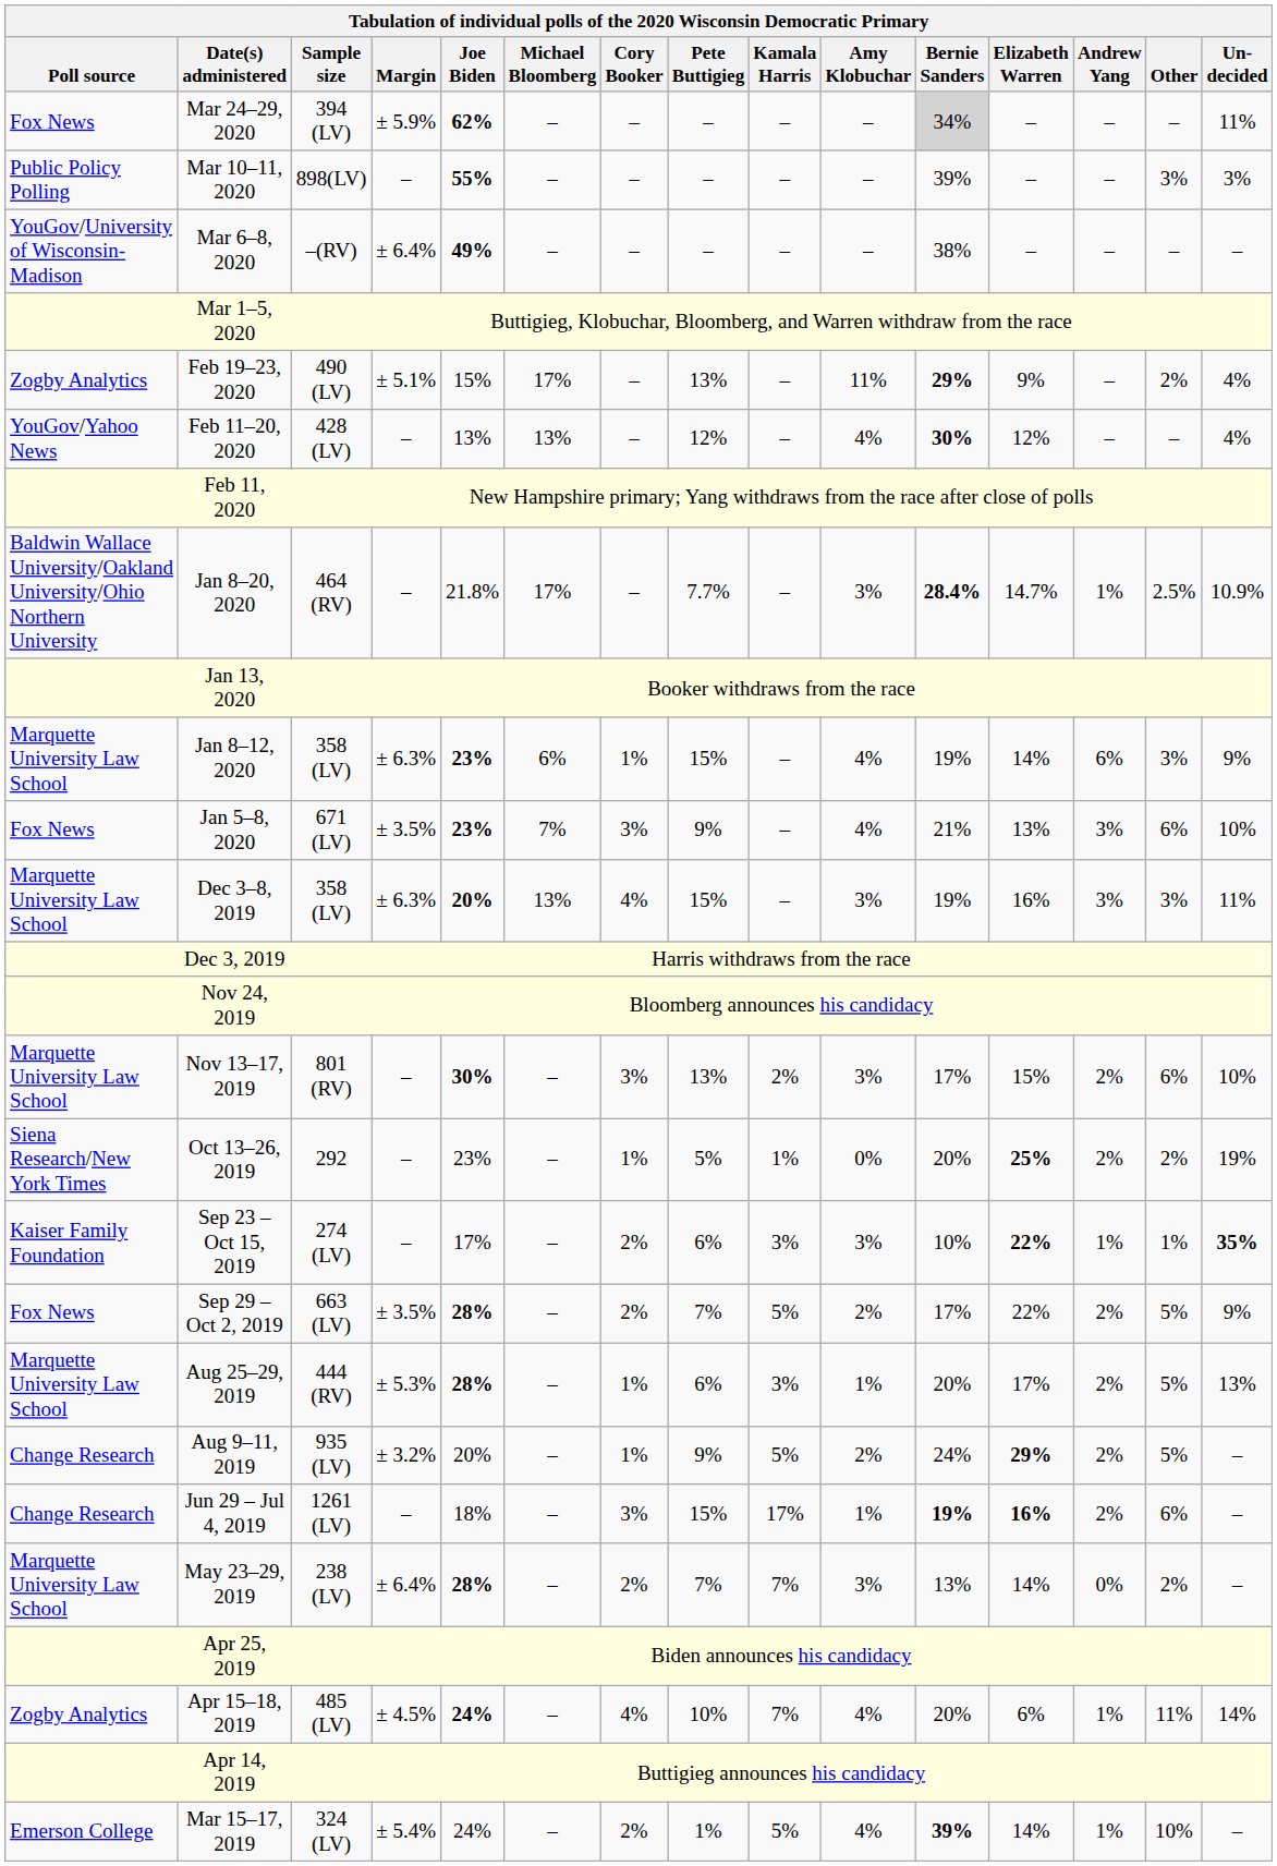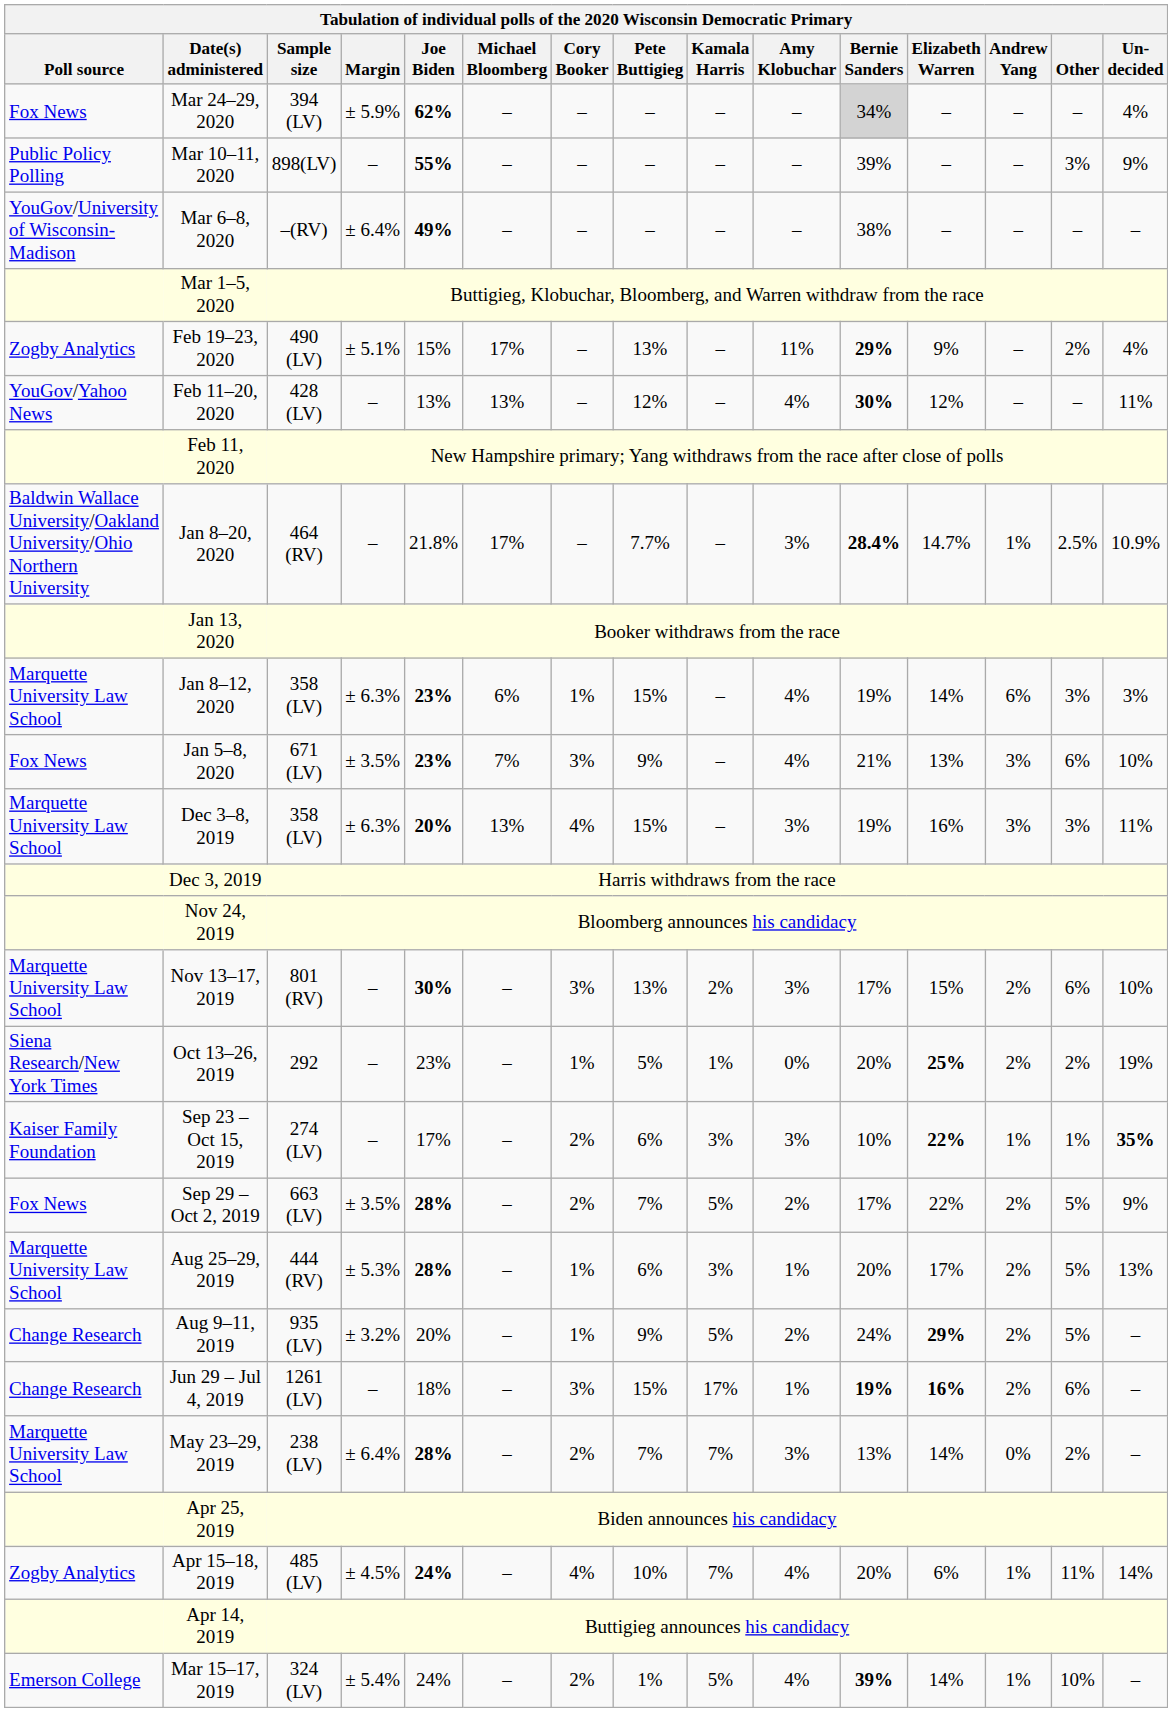 <table class="wikitable mw-collapsible mw-collapsed" style="font-size:90%;text-align:center;">
 <tr style="vertical-align:bottom; font-size:90%;">
 <th colspan="17">Tabulation of individual polls of the 2020 Wisconsin Democratic Primary</th>
 </tr>
 <tr valign=bottom style="font-size:90%;">
 <th style="width:160px;">Poll source</th>
 <th>Date(s)<br>administered</th>
 <th>Sample<br>size</th>
 <th>Margin<br></th>
 <th>Joe<br>Biden</th>
 <th>Michael<br>Bloomberg</th>
 <th>Cory<br>Booker</th>
 <th>Pete<br>Buttigieg</th>
 <th>Kamala<br>Harris</th>
 <th>Amy<br>Klobuchar</th>
 <th>Bernie<br>Sanders</th>
 <th>Elizabeth<br>Warren</th>
 <th>Andrew<br>Yang</th>
 <th>Other</th>
 <th>Un-<br>decided</th>
 </tr>
 <tr>
 <td style="text-align:left;"><a href='#'>Fox News</a></td>
 <td>Mar 24–29, 2020</td>
 <td>394 (LV)</td>
 <td>± 5.9%</td>
 <td><strong>62%</strong></td>
 <td>–</td>
 <td>–</td>
 <td>–</td>
 <td>–</td>
 <td>–</td>
 <td style="background: lightgrey;">34%</td>
 <td>–</td>
 <td>–</td>
 <td>–</td>
-<td>11%</td>
+<td>4%</td>
 </tr>
 <tr>
 <td style="text-align:left;"><a href='#'>Public Policy Polling</a></td>
 <td>Mar 10–11, 2020</td>
 <td>898(LV)</td>
 <td>–</td>
 <td><strong>55%</strong></td>
 <td>–</td>
 <td>–</td>
 <td>–</td>
 <td>–</td>
 <td>–</td>
 <td>39%</td>
 <td>–</td>
 <td>–</td>
 <td>3%</td>
-<td>3%</td>
+<td>9%</td>
 </tr>
 <tr>
 <td style="text-align:left;"><a href='#'>YouGov</a>/<a href='#'>University of Wisconsin-Madison</a></td>
 <td>Mar 6–8, 2020</td>
 <td>–(RV)</td>
 <td>± 6.4%</td>
 <td><strong>49%</strong></td>
 <td>–</td>
 <td>–</td>
 <td>–</td>
 <td>–</td>
 <td>–</td>
 <td>38%</td>
 <td>–</td>
 <td>–</td>
 <td>–</td>
 <td>–</td>
 </tr>
 <tr style="background:lightyellow;">
 <td style="border-right-style:hidden;"></td>
 <td style="border-right-style:hidden;">Mar 1–5, 2020</td>
 <td colspan="13">Buttigieg, Klobuchar, Bloomberg, and Warren withdraw from the race</td>
 </tr>
 <tr>
 <td style="text-align:left;"><a href='#'>Zogby Analytics</a></td>
 <td>Feb 19–23, 2020</td>
 <td>490 (LV)</td>
 <td>± 5.1%</td>
 <td>15%</td>
 <td>17%</td>
 <td>–</td>
 <td>13%</td>
 <td>–</td>
 <td>11%</td>
 <td><strong>29%</strong></td>
 <td>9%</td>
 <td>–</td>
 <td>2%</td>
 <td>4%</td>
 </tr>
 <tr>
 <td style="text-align:left;"><a href='#'>YouGov</a>/<a href='#'>Yahoo News</a></td>
 <td>Feb 11–20, 2020</td>
 <td>428 (LV)</td>
 <td>–</td>
 <td>13%</td>
 <td>13%</td>
 <td>–</td>
 <td>12%</td>
 <td>–</td>
 <td>4%</td>
 <td><strong>30%</strong></td>
 <td>12%</td>
 <td>–</td>
 <td>–</td>
-<td>4%</td>
+<td>11%</td>
 </tr>
 <tr style="background:lightyellow;">
 <td style="border-right-style:hidden;"></td>
 <td style="border-right-style:hidden;">Feb 11, 2020</td>
 <td colspan="13">New Hampshire primary; Yang withdraws from the race after close of polls</td>
 </tr>
 <tr>
 <td style="text-align:left;"><a href='#'>Baldwin Wallace University</a>/<a href='#'>Oakland University</a>/<a href='#'>Ohio Northern University</a></td>
 <td>Jan 8–20, 2020</td>
 <td>464 (RV)</td>
 <td>–</td>
 <td>21.8%</td>
 <td>17%</td>
 <td>–</td>
 <td>7.7%</td>
 <td>–</td>
 <td>3%</td>
 <td><strong>28.4%</strong></td>
 <td>14.7%</td>
 <td>1%</td>
 <td>2.5%</td>
 <td>10.9%</td>
 </tr>
 <tr style="background:lightyellow;">
 <td style="border-right-style:hidden;"></td>
 <td style="border-right-style:hidden;">Jan 13, 2020</td>
 <td colspan="13">Booker withdraws from the race</td>
 </tr>
 <tr>
 <td style="text-align:left;"><a href='#'>Marquette University Law School</a></td>
 <td>Jan 8–12, 2020</td>
 <td>358 (LV)</td>
 <td>± 6.3%</td>
 <td><strong>23%</strong></td>
 <td>6%</td>
 <td>1%</td>
 <td>15%</td>
 <td>–</td>
 <td>4%</td>
 <td>19%</td>
 <td>14%</td>
 <td>6%</td>
 <td>3%</td>
-<td>9%</td>
+<td>3%</td>
 </tr>
 <tr>
 <td style="text-align:left;"><a href='#'>Fox News</a></td>
 <td>Jan 5–8, 2020</td>
 <td>671 (LV)</td>
 <td>± 3.5%</td>
 <td><strong>23%</strong></td>
 <td>7%</td>
 <td>3%</td>
 <td>9%</td>
 <td>–</td>
 <td>4%</td>
 <td>21%</td>
 <td>13%</td>
 <td>3%</td>
 <td>6%</td>
 <td>10%</td>
 </tr>
 <tr>
 <td style="text-align:left;"><a href='#'>Marquette University Law School</a></td>
 <td>Dec 3–8, 2019</td>
 <td>358 (LV)</td>
 <td>± 6.3%</td>
 <td><strong>20%</strong></td>
 <td>13%</td>
 <td>4%</td>
 <td>15%</td>
 <td>–</td>
 <td>3%</td>
 <td>19%</td>
 <td>16%</td>
 <td>3%</td>
 <td>3%</td>
 <td>11%</td>
 </tr>
 <tr style="background:lightyellow;">
 <td style="border-right-style:hidden;"></td>
 <td style="border-right-style:hidden;">Dec 3, 2019</td>
 <td colspan="13">Harris withdraws from the race</td>
 </tr>
 <tr style="background:lightyellow;">
 <td style="border-right-style:hidden;"></td>
 <td style="border-right-style:hidden;">Nov 24, 2019</td>
 <td colspan="13">Bloomberg announces <a href='#'>his candidacy</a></td>
 </tr>
 <tr>
 <td style="text-align:left;"><a href='#'>Marquette University Law School</a></td>
 <td>Nov 13–17, 2019</td>
 <td>801 (RV)</td>
 <td>–</td>
 <td><strong>30%</strong></td>
 <td>–</td>
 <td>3%</td>
 <td>13%</td>
 <td>2%</td>
 <td>3%</td>
 <td>17%</td>
 <td>15%</td>
 <td>2%</td>
 <td>6%</td>
 <td>10%</td>
 </tr>
 <tr>
 <td style="text-align:left;"><a href='#'>Siena Research</a>/<a href='#'>New York Times</a></td>
 <td>Oct 13–26, 2019</td>
 <td>292</td>
 <td>–</td>
 <td>23%</td>
 <td>–</td>
 <td>1%</td>
 <td>5%</td>
 <td>1%</td>
 <td>0%</td>
 <td>20%</td>
 <td><strong>25%</strong></td>
 <td>2%</td>
 <td>2%</td>
 <td>19%</td>
 </tr>
 <tr>
 <td style="text-align:left;"><a href='#'>Kaiser Family Foundation</a></td>
 <td>Sep 23 – Oct 15, 2019</td>
 <td>274 (LV)</td>
 <td>–</td>
 <td>17%</td>
 <td>–</td>
 <td>2%</td>
 <td>6%</td>
 <td>3%</td>
 <td>3%</td>
 <td>10%</td>
 <td><strong>22%</strong></td>
 <td>1%</td>
 <td>1%</td>
 <td><strong>35%</strong></td>
 </tr>
 <tr>
 <td style="text-align:left;"><a href='#'>Fox News</a></td>
 <td>Sep 29 – Oct 2, 2019</td>
 <td>663 (LV)</td>
 <td>± 3.5%</td>
 <td><strong>28%</strong></td>
 <td>–</td>
 <td>2%</td>
 <td>7%</td>
 <td>5%</td>
 <td>2%</td>
 <td>17%</td>
 <td>22%</td>
 <td>2%</td>
 <td>5%</td>
 <td>9%</td>
 </tr>
 <tr>
 <td style="text-align:left;"><a href='#'>Marquette University Law School</a></td>
 <td>Aug 25–29, 2019</td>
 <td>444 (RV)</td>
 <td>± 5.3%</td>
 <td><strong>28%</strong></td>
 <td>–</td>
 <td>1%</td>
 <td>6%</td>
 <td>3%</td>
 <td>1%</td>
 <td>20%</td>
 <td>17%</td>
 <td>2%</td>
 <td>5%</td>
 <td>13%</td>
 </tr>
 <tr>
 <td style="text-align:left;"><a href='#'>Change Research</a></td>
 <td>Aug 9–11, 2019</td>
 <td>935 (LV)</td>
 <td>± 3.2%</td>
 <td>20%</td>
 <td>–</td>
 <td>1%</td>
 <td>9%</td>
 <td>5%</td>
 <td>2%</td>
 <td>24%</td>
 <td><strong>29%</strong></td>
 <td>2%</td>
 <td>5%</td>
 <td>–</td>
 </tr>
 <tr>
 <td style="text-align:left;"><a href='#'>Change Research</a></td>
 <td>Jun 29 – Jul 4, 2019</td>
 <td>1261 (LV)</td>
 <td>–</td>
 <td>18%</td>
 <td>–</td>
 <td>3%</td>
 <td>15%</td>
 <td>17%</td>
 <td>1%</td>
 <td><strong>19%</strong></td>
 <td><strong>16%</strong></td>
 <td>2%</td>
 <td>6%</td>
 <td>–</td>
 </tr>
 <tr>
 <td style="text-align:left;"><a href='#'>Marquette University Law School</a></td>
 <td>May 23–29, 2019</td>
 <td>238 (LV)</td>
 <td>± 6.4%</td>
 <td><strong>28%</strong></td>
 <td>–</td>
 <td>2%</td>
 <td>7%</td>
 <td>7%</td>
 <td>3%</td>
 <td>13%</td>
 <td>14%</td>
 <td>0%</td>
 <td>2%</td>
 <td>–</td>
 </tr>
 <tr style="background:lightyellow;">
 <td style="border-right-style:hidden;"></td>
 <td style="border-right-style:hidden;">Apr 25, 2019</td>
 <td colspan="13">Biden announces <a href='#'>his candidacy</a></td>
 </tr>
 <tr>
 <td style="text-align:left;"><a href='#'>Zogby Analytics</a></td>
 <td>Apr 15–18, 2019</td>
 <td>485 (LV)</td>
 <td>± 4.5%</td>
 <td><strong>24%</strong></td>
 <td>–</td>
 <td>4%</td>
 <td>10%</td>
 <td>7%</td>
 <td>4%</td>
 <td>20%</td>
 <td>6%</td>
 <td>1%</td>
 <td>11%</td>
 <td>14%</td>
 </tr>
 <tr style="background:lightyellow;">
 <td style="border-right-style:hidden;"></td>
 <td style="border-right-style:hidden;">Apr 14, 2019</td>
 <td colspan="13">Buttigieg announces <a href='#'>his candidacy</a></td>
 </tr>
 <tr>
 <td style="text-align:left;"><a href='#'>Emerson College</a></td>
 <td>Mar 15–17, 2019</td>
 <td>324 (LV)</td>
 <td>± 5.4%</td>
 <td>24%</td>
 <td>–</td>
 <td>2%</td>
 <td>1%</td>
 <td>5%</td>
 <td>4%</td>
 <td><strong>39%</strong></td>
 <td>14%</td>
 <td>1%</td>
 <td>10%</td>
 <td>–</td>
 </tr>
 </table>
